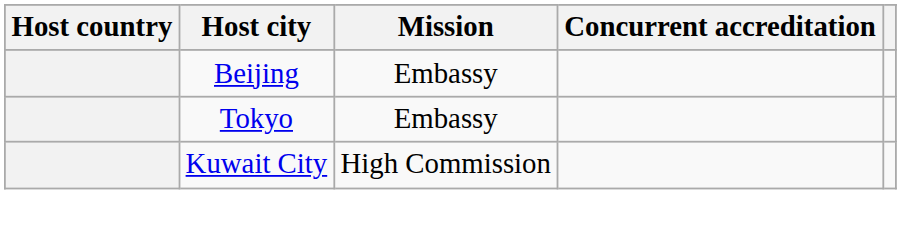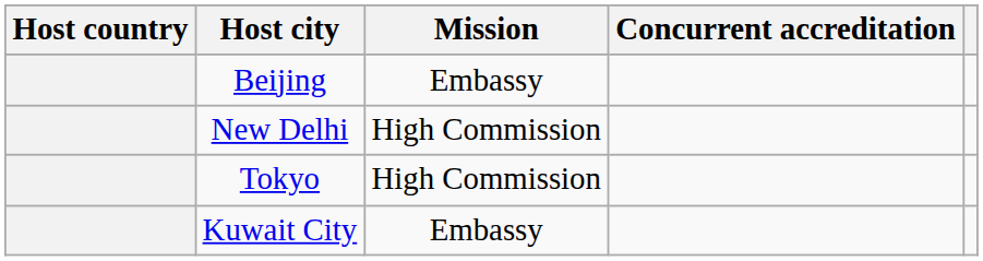 <table class="wikitable plainrowheaders" style="text-align:center;">
 <tr>
 <th scope="col">Host country</th>
 <th scope="col">Host city</th>
 <th scope="col">Mission</th>
 <th scope="col">Concurrent accreditation</th>
 <th scope="col"></th>
 </tr>
 <tr>
 <th scope="row"></th>
 <td><a href='#'>Beijing</a></td>
 <td>Embassy</td>
 <td></td>
 <td></td>
 </tr>
 <tr>
 <th scope="row"></th>
+<td><a href='#'>New Delhi</a></td>
+<td>High Commission</td>
+<td></td>
+<td></td>
+</tr>
+<tr>
+<th scope="row"></th>
 <td><a href='#'>Tokyo</a></td>
-<td>Embassy</td>
+<td>High Commission</td>
 <td></td>
 <td></td>
 </tr>
 <tr>
 <th scope="row"></th>
 <td><a href='#'>Kuwait City</a></td>
-<td>High Commission</td>
+<td>Embassy</td>
 <td></td>
 <td></td>
 </tr>
 </table>
